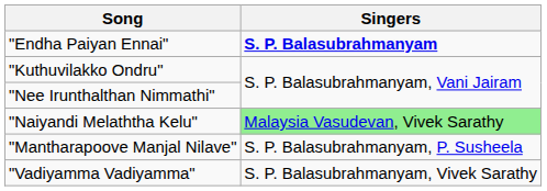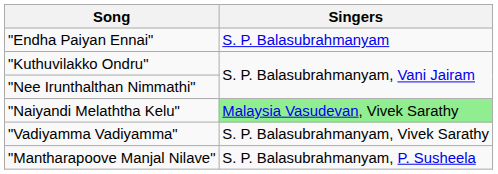 <table class="wikitable" style="font-size:95%;">
 <tr>
 <th>Song</th>
 <th>Singers</th>
 </tr>
 <tr>
 <td>"Endha Paiyan Ennai"</td>
-<td><strong><a href='#'>S. P. Balasubrahmanyam</a></strong></td>
+<td><a href='#'>S. P. Balasubrahmanyam</a></td>
 </tr>
 <tr>
 <td>"Kuthuvilakko Ondru"</td>
 <td rowspan="2">S. P. Balasubrahmanyam, <a href='#'>Vani Jairam</a></td>
 </tr>
 <tr>
 <td>"Nee Irunthalthan Nimmathi"</td>
 </tr>
 <tr>
 <td>"Naiyandi Melaththa Kelu"</td>
 <td style="background: lightgreen;"><a href='#'>Malaysia Vasudevan</a>, Vivek Sarathy</td>
 </tr>
 <tr>
+<td>"Vadiyamma Vadiyamma"</td>
+<td>S. P. Balasubrahmanyam, Vivek Sarathy</td>
+</tr>
+<tr>
 <td>"Mantharapoove Manjal Nilave"</td>
 <td>S. P. Balasubrahmanyam, <a href='#'>P. Susheela</a></td>
 </tr>
-<tr>
-<td>"Vadiyamma Vadiyamma"</td>
-<td>S. P. Balasubrahmanyam, Vivek Sarathy</td>
-</tr>
 </table>
